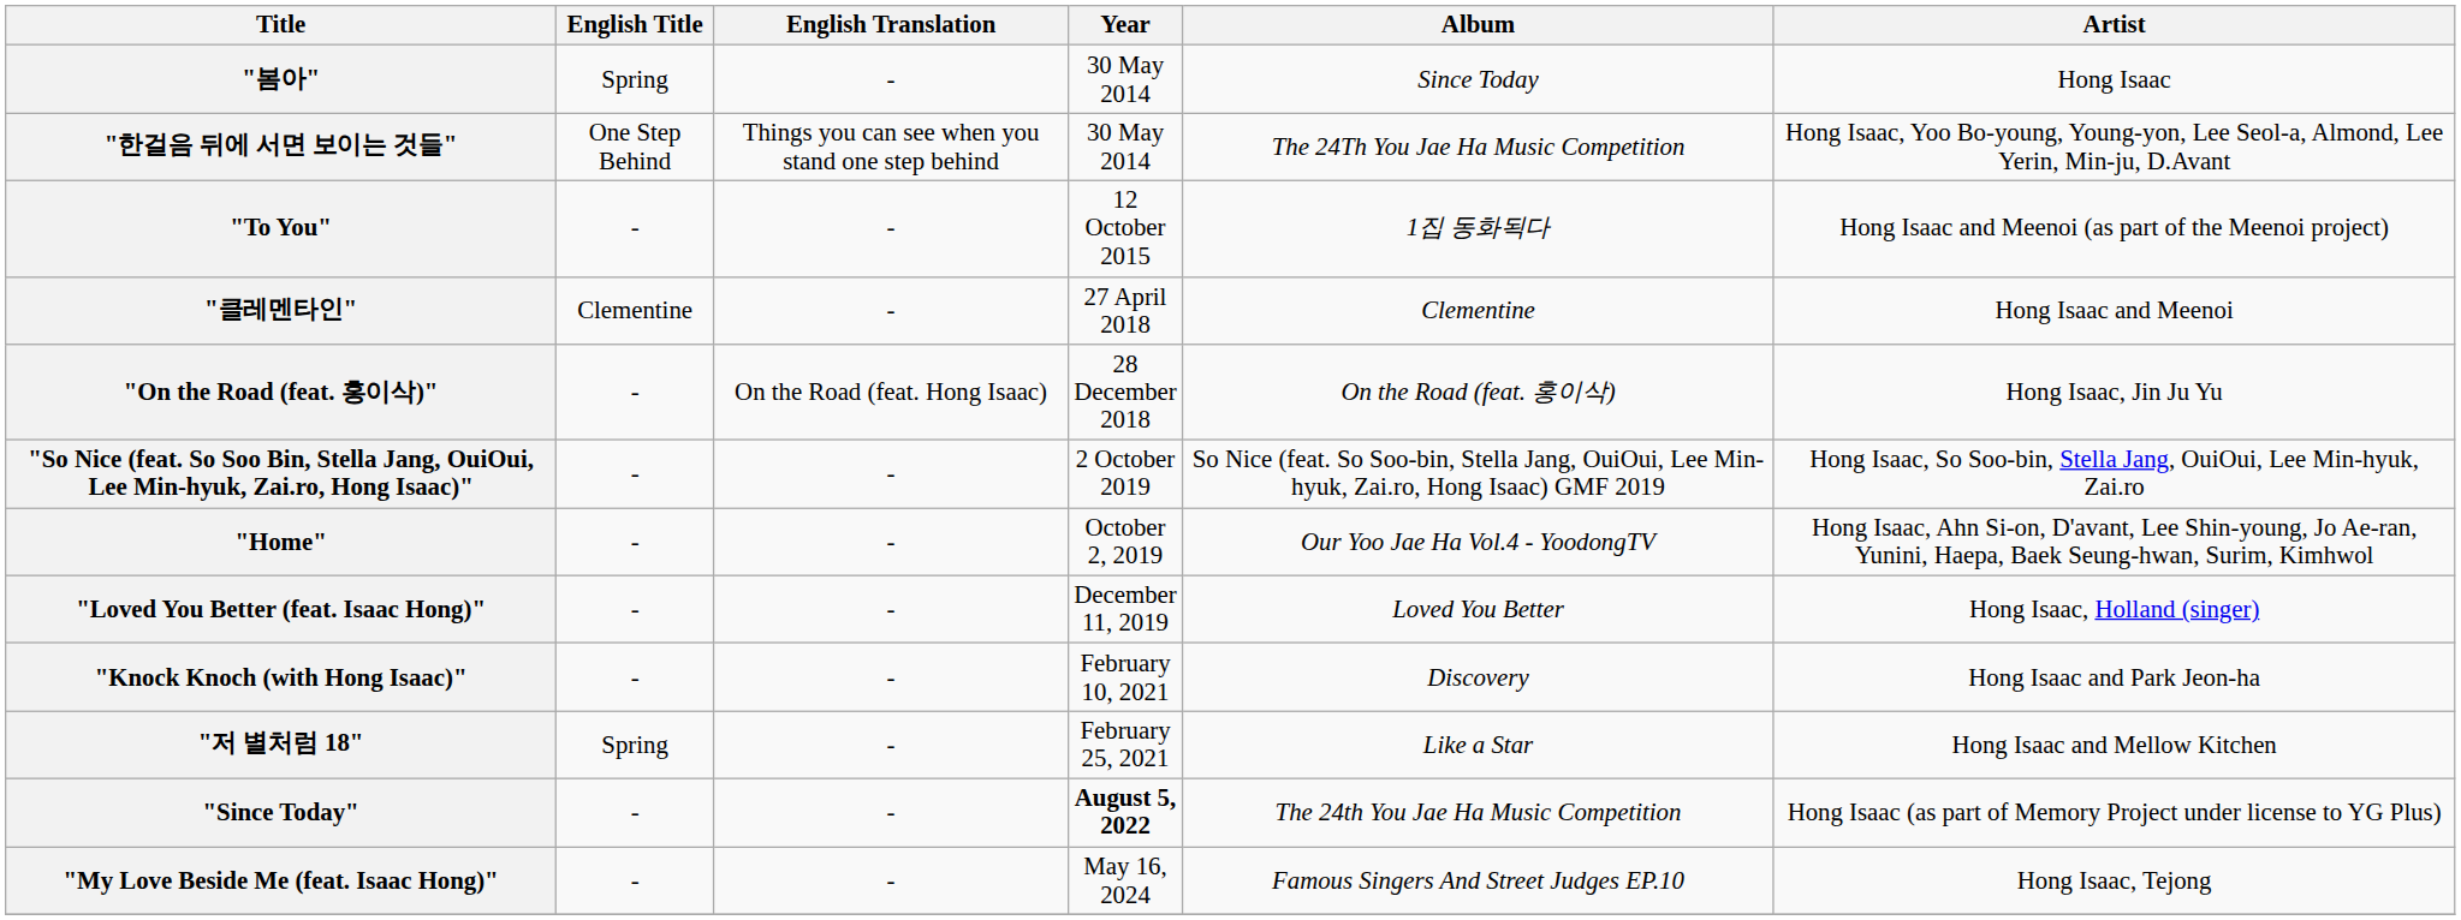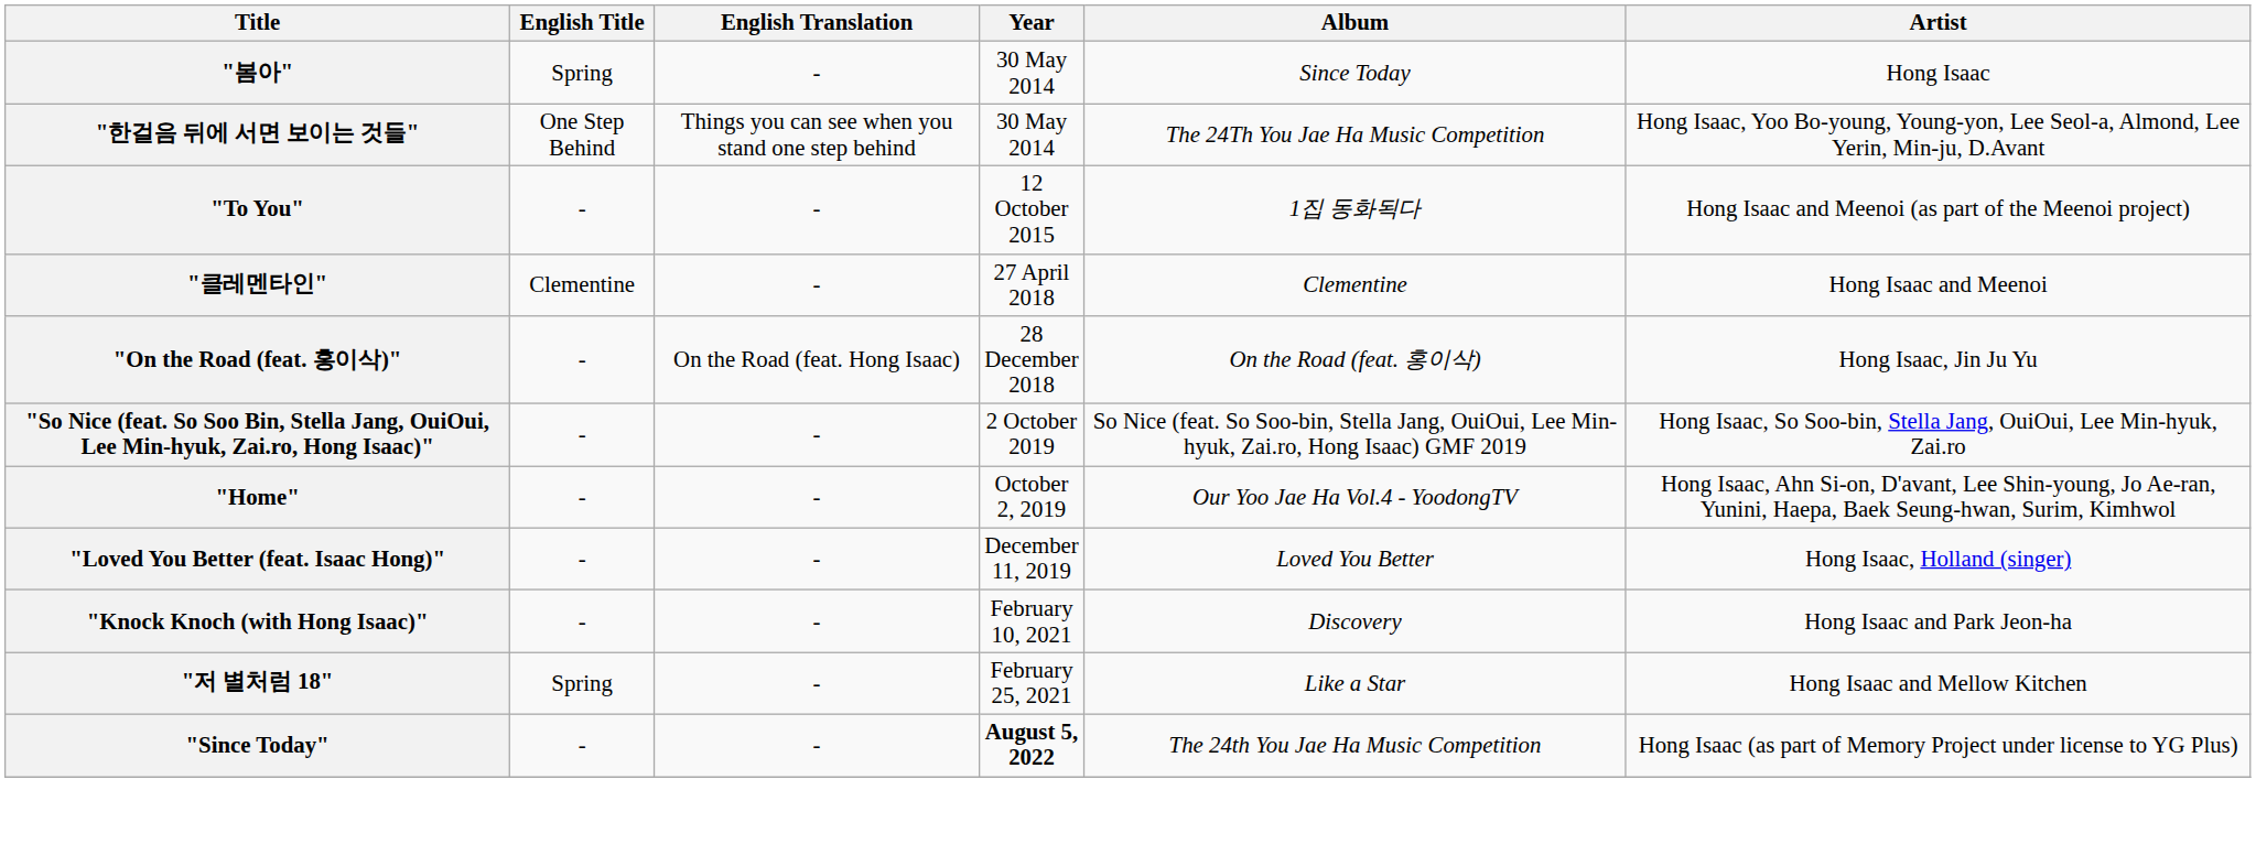 <table class="wikitable sortable plainrowheaders" style="text-align:center;">
 <tr>
 <th scope="col">Title</th>
 <th scope="col">English Title</th>
 <th scope="col">English Translation</th>
 <th scope="col" width="12">Year</th>
 <th scope="col" class="unsortable">Album</th>
 <th scope="col" class="unsortable">Artist</th>
 </tr>
 <tr>
 <th scope="row">"봄아"</th>
 <td>Spring</td>
 <td>-</td>
 <td>30 May 2014</td>
 <td><em>Since Today</em></td>
 <td>Hong Isaac</td>
 </tr>
 <tr>
 <th scope="row">"한걸음 뒤에 서면 보이는 것들"</th>
 <td>One Step Behind</td>
 <td>Things you can see when you stand one step behind</td>
 <td>30 May 2014</td>
 <td><em>The 24Th You Jae Ha Music Competition</em></td>
 <td>Hong Isaac, Yoo Bo-young, Young-yon, Lee Seol-a, Almond, Lee Yerin, Min-ju, D.Avant</td>
 </tr>
 <tr>
 <th scope="row">"To You"</th>
 <td>-</td>
 <td>-</td>
 <td>12 October 2015</td>
 <td><em>1집 동화됙다</em></td>
 <td>Hong Isaac and Meenoi (as part of the Meenoi project)</td>
 </tr>
 <tr>
 <th scope="row">"클레멘타인"</th>
 <td>Clementine</td>
 <td>-</td>
 <td>27 April 2018</td>
 <td><em>Clementine</em></td>
 <td>Hong Isaac and Meenoi</td>
 </tr>
 <tr>
 <th scope="row">"On the Road (feat. 홍이삭)"</th>
 <td>-</td>
 <td>On the Road (feat. Hong Isaac)</td>
 <td>28 December 2018</td>
 <td><em>On the Road (feat. 홍이삭)</em></td>
 <td>Hong Isaac, Jin Ju Yu</td>
 </tr>
 <tr>
 <th scope="row">"So Nice (feat. So Soo Bin, Stella Jang, OuiOui, Lee Min-hyuk, Zai.ro, Hong Isaac)"</th>
 <td>-</td>
 <td>-</td>
 <td>2 October 2019</td>
 <td>So Nice (feat. So Soo-bin, Stella Jang, OuiOui, Lee Min-hyuk, Zai.ro, Hong Isaac) GMF 2019</td>
 <td>Hong Isaac, So Soo-bin, <a href='#'>Stella Jang</a>, OuiOui, Lee Min-hyuk, Zai.ro</td>
 </tr>
 <tr>
 <th scope="row">"Home"</th>
 <td>-</td>
 <td>-</td>
 <td>October 2, 2019</td>
 <td><em>Our Yoo Jae Ha Vol.4 - YoodongTV</em></td>
 <td>Hong Isaac, Ahn Si-on, D'avant, Lee Shin-young, Jo Ae-ran, Yunini, Haepa, Baek Seung-hwan, Surim, Kimhwol</td>
 </tr>
 <tr>
 <th scope="row">"Loved You Better (feat. Isaac Hong)"</th>
 <td>-</td>
 <td>-</td>
 <td>December 11, 2019</td>
 <td><em>Loved You Better</em></td>
 <td>Hong Isaac, <a href='#'>Holland (singer)</a></td>
 </tr>
 <tr>
 <th scope="row">"Knock Knoch (with Hong Isaac)"</th>
 <td>-</td>
 <td>-</td>
 <td>February 10, 2021</td>
 <td><em>Discovery</em></td>
 <td>Hong Isaac and Park Jeon-ha</td>
 </tr>
 <tr>
 <th scope="row">"저 별처럼 18"</th>
 <td>Spring</td>
 <td>-</td>
 <td>February 25, 2021</td>
 <td><em>Like a Star</em></td>
 <td>Hong Isaac and Mellow Kitchen</td>
 </tr>
 <tr>
 <th scope="row">"Since Today"</th>
 <td>-</td>
 <td>-</td>
 <td><strong>August 5, 2022</strong></td>
 <td><em>The 24th You Jae Ha Music Competition</em></td>
 <td>Hong Isaac (as part of Memory Project under license to YG Plus)</td>
 </tr>
 <tr>
-<th scope="row">"My Love Beside Me (feat. Isaac Hong)"</th>
-<td>-</td>
-<td>-</td>
-<td>May 16, 2024</td>
-<td><em>Famous Singers And Street Judges EP.10</em></td>
-<td>Hong Isaac, Tejong</td>
-</tr>
-<tr>
 </tr>
 </table>
